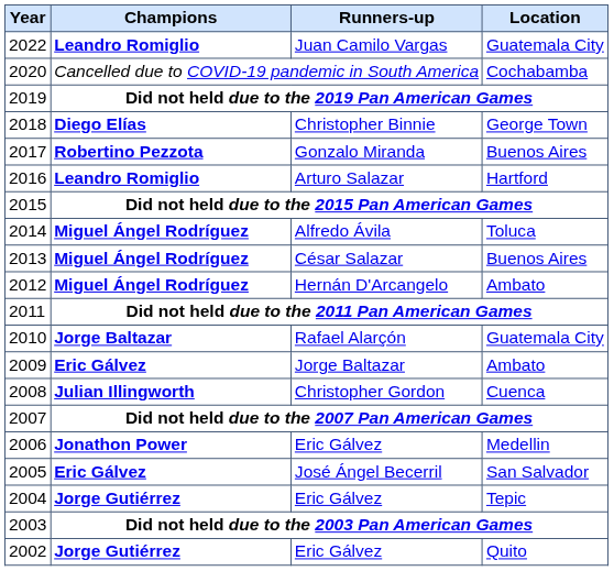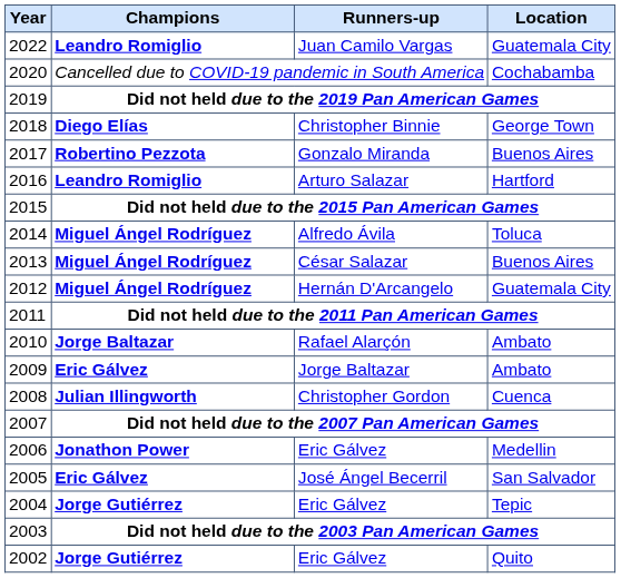 <table cellpadding="3" cellspacing="4" border="1" style="border:#435877 solid 1px; border-collapse: collapse;">
 <tr bgcolor="#d1e4fd">
 <th>Year</th>
 <th>Champions</th>
 <th>Runners-up</th>
 <th>Location</th>
 </tr>
 <tr>
 <td>2022</td>
 <td> <strong><a href='#'>Leandro Romiglio</a> </strong></td>
 <td> <a href='#'>Juan Camilo Vargas</a></td>
 <td> <a href='#'>Guatemala City</a></td>
 </tr>
 <tr>
 <td>2020</td>
 <td rowspan=1 colspan=2 align="center"><em>Cancelled due to <a href='#'>COVID-19 pandemic in South America</a></em></td>
 <td> <a href='#'>Cochabamba</a></td>
 </tr>
 <tr>
 <td>2019</td>
 <td rowspan=1 colspan=3 align="center"><strong>Did not held<em> due to the <a href='#'>2019 Pan American Games</a></em> </strong></td>
 </tr>
 <tr>
 <td>2018</td>
 <td> <strong><a href='#'>Diego Elías</a> </strong></td>
 <td> <a href='#'>Christopher Binnie</a></td>
 <td> <a href='#'>George Town</a></td>
 </tr>
 <tr>
 <td>2017</td>
 <td> <strong><a href='#'>Robertino Pezzota</a> </strong></td>
 <td> <a href='#'>Gonzalo Miranda</a></td>
 <td> <a href='#'>Buenos Aires</a></td>
 </tr>
 <tr>
 <td>2016</td>
 <td> <strong><a href='#'>Leandro Romiglio</a> </strong></td>
 <td> <a href='#'>Arturo Salazar</a></td>
 <td> <a href='#'>Hartford</a></td>
 </tr>
 <tr>
 <td>2015</td>
 <td rowspan=1 colspan=3 align="center"><strong>Did not held<em> due to the <a href='#'>2015 Pan American Games</a></em> </strong></td>
 </tr>
 <tr>
 <td>2014</td>
 <td> <strong><a href='#'>Miguel Ángel Rodríguez</a> </strong></td>
 <td> <a href='#'>Alfredo Ávila</a></td>
 <td> <a href='#'>Toluca</a></td>
 </tr>
 <tr>
 <td>2013</td>
 <td> <strong><a href='#'>Miguel Ángel Rodríguez</a></strong></td>
 <td> <a href='#'>César Salazar</a></td>
 <td> <a href='#'>Buenos Aires</a></td>
 </tr>
 <tr>
 <td>2012</td>
 <td> <strong><a href='#'>Miguel Ángel Rodríguez</a> </strong></td>
 <td> <a href='#'>Hernán D'Arcangelo</a></td>
-<td> <a href='#'>Ambato</a></td>
+<td> <a href='#'>Guatemala City</a></td>
 </tr>
 <tr>
 <td>2011</td>
 <td rowspan=1 colspan=3 align="center"><strong>Did not held<em> due to the <a href='#'>2011 Pan American Games</a></em> </strong></td>
 </tr>
 <tr>
 <td>2010</td>
 <td> <strong><a href='#'>Jorge Baltazar</a> </strong></td>
 <td> <a href='#'>Rafael Alarçón</a></td>
-<td> <a href='#'>Guatemala City</a></td>
+<td> <a href='#'>Ambato</a></td>
 </tr>
 <tr>
 <td>2009</td>
 <td> <strong><a href='#'>Eric Gálvez</a> </strong></td>
 <td> <a href='#'>Jorge Baltazar</a></td>
 <td> <a href='#'>Ambato</a></td>
 </tr>
 <tr>
 <td>2008</td>
 <td> <strong><a href='#'>Julian Illingworth</a> </strong></td>
 <td> <a href='#'>Christopher Gordon</a></td>
 <td> <a href='#'>Cuenca</a></td>
 </tr>
 <tr>
 <td>2007</td>
 <td rowspan=1 colspan=3 align="center"><strong>Did not held<em> due to the <a href='#'>2007 Pan American Games</a></em> </strong></td>
 </tr>
 <tr>
 <td>2006</td>
 <td> <strong><a href='#'>Jonathon Power</a> </strong></td>
 <td> <a href='#'>Eric Gálvez</a></td>
 <td> <a href='#'>Medellin</a></td>
 </tr>
 <tr>
 <td>2005</td>
 <td> <strong><a href='#'>Eric Gálvez</a> </strong></td>
 <td> <a href='#'>José Ángel Becerril</a></td>
 <td> <a href='#'>San Salvador</a></td>
 </tr>
 <tr>
 <td>2004</td>
 <td> <strong><a href='#'>Jorge Gutiérrez</a> </strong></td>
 <td> <a href='#'>Eric Gálvez</a></td>
 <td> <a href='#'>Tepic</a></td>
 </tr>
 <tr>
 <td>2003</td>
 <td rowspan=1 colspan=3 align="center"><strong>Did not held<em> due to the <a href='#'>2003 Pan American Games</a></em> </strong></td>
 </tr>
 <tr>
 <td>2002</td>
 <td> <strong><a href='#'>Jorge Gutiérrez</a> </strong></td>
 <td> <a href='#'>Eric Gálvez</a></td>
 <td> <a href='#'>Quito</a></td>
 </tr>
 </table>
